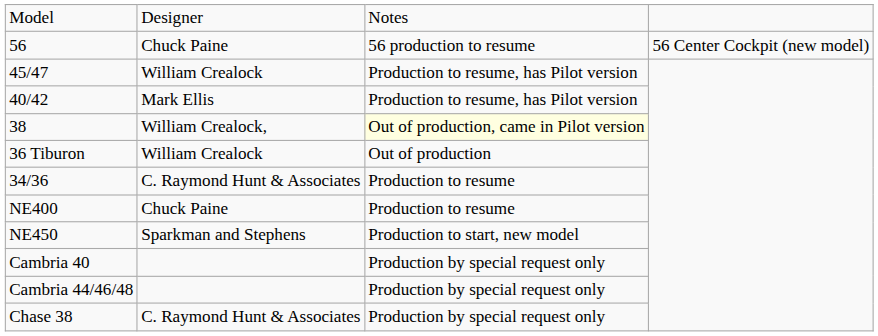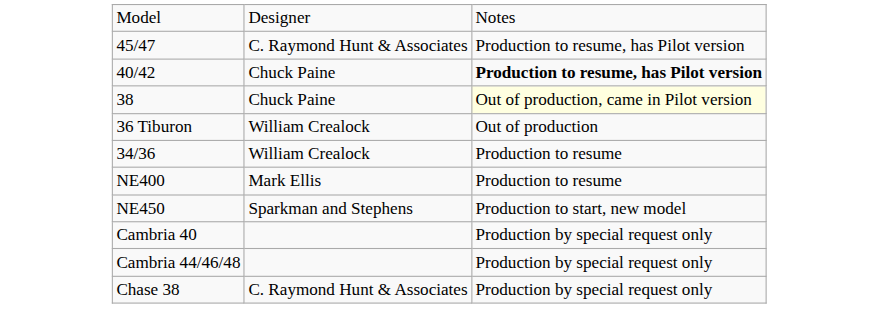 <table class="wikitable" style="margin: 1em auto 1em auto">
 <tr>
 <td>Model</td>
 <td>Designer</td>
 <td>Notes</td>
 </tr>
 <tr>
-<td>56</td>
-<td>Chuck Paine</td>
-<td>56 production to resume</td>
-<td>56 Center Cockpit (new model)</td>
-</tr>
-<tr>
 <td>45/47</td>
-<td>William Crealock</td>
+<td>C. Raymond Hunt & Associates</td>
 <td>Production to resume, has Pilot version</td>
 </tr>
 <tr>
 <td>40/42</td>
-<td>Mark Ellis</td>
-<td>Production to resume, has Pilot version </td>
+<td>Chuck Paine</td>
+<td><strong>Production to resume, has Pilot version </strong></td>
 </tr>
 <tr>
 <td>38</td>
-<td>William Crealock,</td>
+<td>Chuck Paine</td>
 <td style="background: lightyellow;">Out of production, came in Pilot version</td>
 </tr>
 <tr>
 <td>36 Tiburon</td>
 <td>William Crealock</td>
 <td>Out of production</td>
 </tr>
 <tr>
 <td>34/36</td>
-<td>C. Raymond Hunt & Associates</td>
+<td>William Crealock</td>
 <td>Production to resume</td>
 </tr>
 <tr>
 <td>NE400</td>
-<td>Chuck Paine</td>
+<td>Mark Ellis</td>
 <td>Production to resume</td>
 </tr>
 <tr>
 <td>NE450</td>
 <td>Sparkman and Stephens</td>
 <td>Production to start, new model</td>
 </tr>
 <tr>
 <td>Cambria 40</td>
 <td></td>
 <td>Production by special request only</td>
 </tr>
 <tr>
 <td>Cambria 44/46/48</td>
 <td></td>
 <td>Production by special request only</td>
 </tr>
 <tr>
 <td>Chase 38</td>
 <td>C. Raymond Hunt & Associates</td>
 <td>Production by special request only</td>
 </tr>
 </table>
